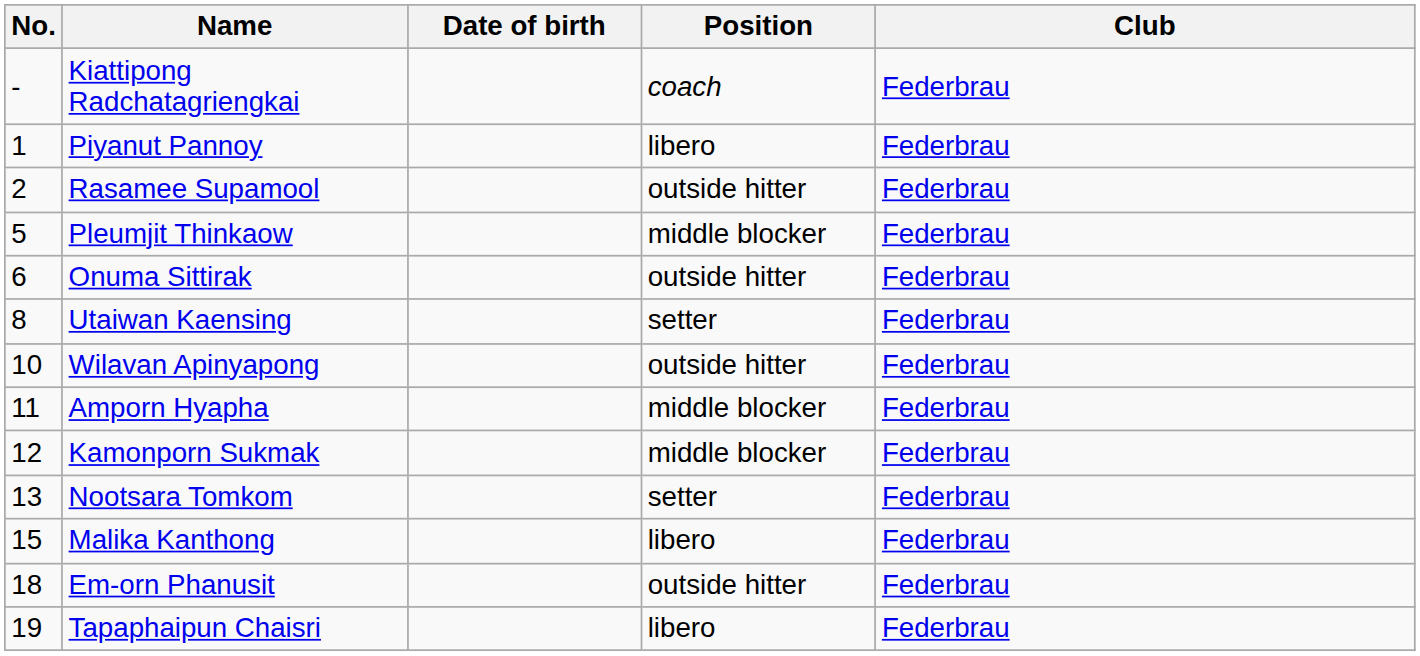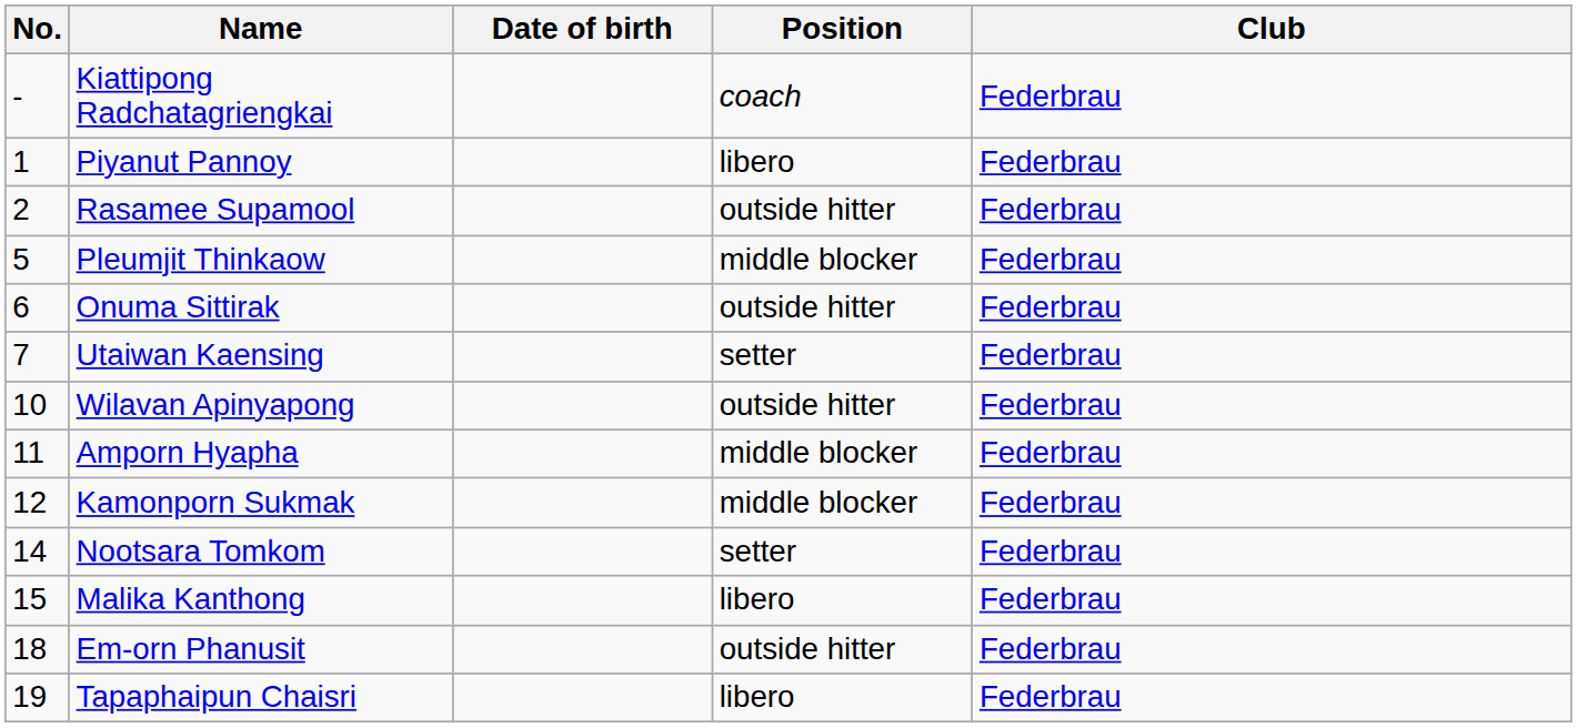 <table class=wikitable sortable style=font-size:100%; text-align:center;>
 <tr>
 <th>No.</th>
 <th style=width:12em>Name</th>
 <th style=width:8em>Date of birth</th>
 <th style=width:8em>Position</th>
 <th style=width:19em>Club</th>
 </tr>
 <tr>
 <td>-</td>
 <td><a href='#'>Kiattipong Radchatagriengkai</a></td>
 <td></td>
 <td><em>coach</em></td>
 <td> <a href='#'>Federbrau</a></td>
 </tr>
 <tr>
 <td>1</td>
 <td><a href='#'>Piyanut Pannoy</a></td>
 <td></td>
 <td>libero</td>
 <td> <a href='#'>Federbrau</a></td>
 </tr>
 <tr>
 <td>2</td>
 <td><a href='#'>Rasamee Supamool</a></td>
 <td></td>
 <td>outside hitter</td>
 <td> <a href='#'>Federbrau</a></td>
 </tr>
 <tr>
 <td>5</td>
 <td><a href='#'>Pleumjit Thinkaow</a></td>
 <td></td>
 <td>middle blocker</td>
 <td> <a href='#'>Federbrau</a></td>
 </tr>
 <tr>
 <td>6</td>
 <td><a href='#'>Onuma Sittirak</a></td>
 <td></td>
 <td>outside hitter</td>
 <td> <a href='#'>Federbrau</a></td>
 </tr>
 <tr>
-<td>8</td>
+<td>7</td>
 <td><a href='#'>Utaiwan Kaensing</a></td>
 <td></td>
 <td>setter</td>
 <td> <a href='#'>Federbrau</a></td>
 </tr>
 <tr>
 <td>10</td>
 <td><a href='#'>Wilavan Apinyapong</a></td>
 <td></td>
 <td>outside hitter</td>
 <td> <a href='#'>Federbrau</a></td>
 </tr>
 <tr>
 <td>11</td>
 <td><a href='#'>Amporn Hyapha</a></td>
 <td></td>
 <td>middle blocker</td>
 <td> <a href='#'>Federbrau</a></td>
 </tr>
 <tr>
 <td>12</td>
 <td><a href='#'>Kamonporn Sukmak</a></td>
 <td></td>
 <td>middle blocker</td>
 <td> <a href='#'>Federbrau</a></td>
 </tr>
 <tr>
-<td>13</td>
+<td>14</td>
 <td><a href='#'>Nootsara Tomkom</a></td>
 <td></td>
 <td>setter</td>
 <td> <a href='#'>Federbrau</a></td>
 </tr>
 <tr>
 <td>15</td>
 <td><a href='#'>Malika Kanthong</a></td>
 <td></td>
 <td>libero</td>
 <td> <a href='#'>Federbrau</a></td>
 </tr>
 <tr>
 <td>18</td>
 <td><a href='#'>Em-orn Phanusit</a></td>
 <td></td>
 <td>outside hitter</td>
 <td> <a href='#'>Federbrau</a></td>
 </tr>
 <tr>
 <td>19</td>
 <td><a href='#'>Tapaphaipun Chaisri</a></td>
 <td></td>
 <td>libero</td>
 <td> <a href='#'>Federbrau</a></td>
 </tr>
 </table>
